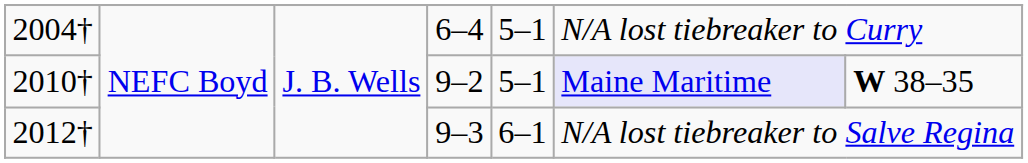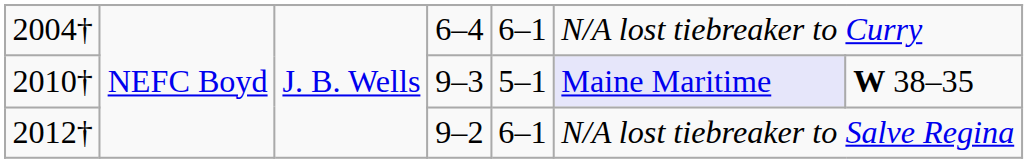 <table class="wikitable">
 <tr>
 </tr>
 <tr>
 <td>2004†</td>
 <td rowspan=6><a href='#'>NEFC Boyd</a></td>
 <td rowspan=3><a href='#'>J. B. Wells</a></td>
 <td>6–4</td>
-<td>5–1</td>
+<td>6–1</td>
 <td colspan="2"><em>N/A lost tiebreaker to <a href='#'>Curry</a></em></td>
 </tr>
 <tr>
 <td>2010†</td>
-<td>9–2</td>
+<td>9–3</td>
 <td>5–1</td>
 <td style="background: lavender;"><a href='#'>Maine Maritime</a></td>
 <td><strong>W</strong> 38–35</td>
 </tr>
 <tr>
 <td>2012†</td>
-<td>9–3</td>
+<td>9–2</td>
 <td>6–1</td>
 <td colspan="2"><em>N/A lost tiebreaker to <a href='#'>Salve Regina</a></em></td>
 </tr>
 </table>
